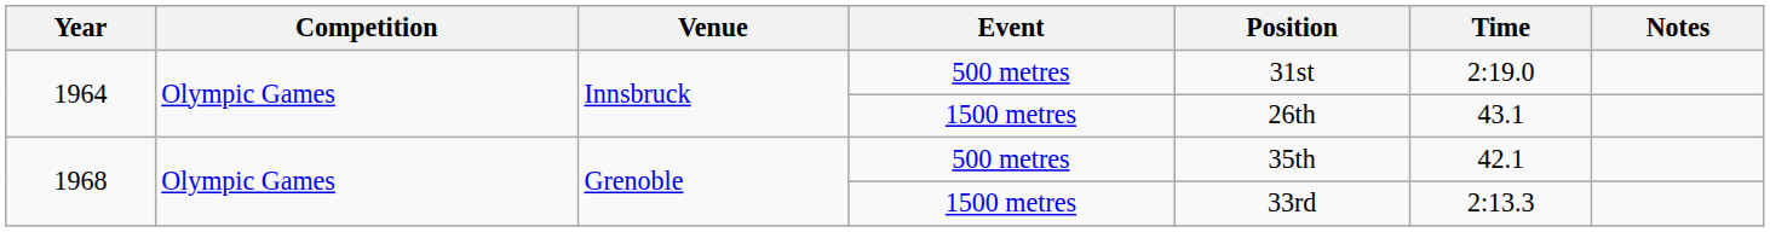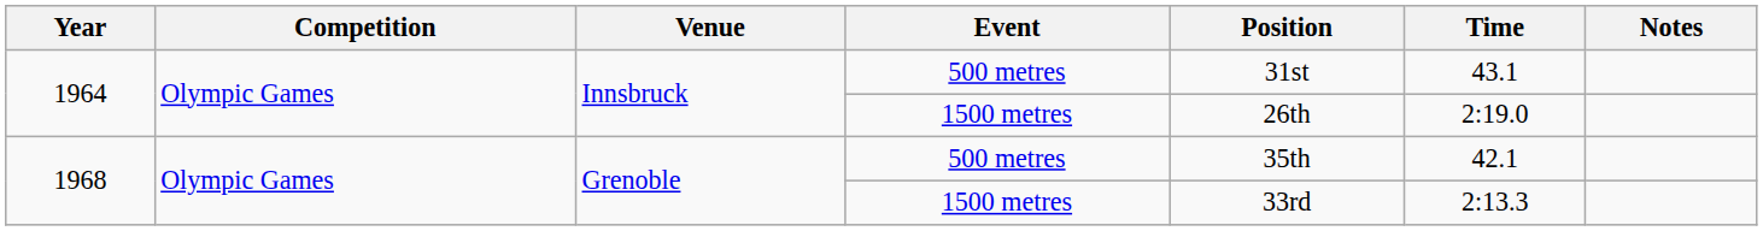 <table class="wikitable" width=60% style="font-size:90%; text-align:center;">
 <tr>
 <th>Year</th>
 <th>Competition</th>
 <th>Venue</th>
 <th>Event</th>
 <th>Position</th>
 <th>Time</th>
 <th>Notes</th>
 </tr>
 <tr>
 <td rowspan=2>1964</td>
 <td rowspan=2 align=left><a href='#'>Olympic Games</a></td>
 <td rowspan=2 align=left> <a href='#'>Innsbruck</a></td>
 <td><a href='#'>500 metres</a></td>
 <td>31st</td>
-<td>2:19.0</td>
+<td>43.1</td>
 <td></td>
 </tr>
 <tr>
 <td><a href='#'>1500 metres</a></td>
 <td>26th</td>
-<td>43.1</td>
+<td>2:19.0</td>
 <td></td>
 </tr>
 <tr>
 <td rowspan=2>1968</td>
 <td rowspan=2 align=left><a href='#'>Olympic Games</a></td>
 <td rowspan=2 align=left> <a href='#'>Grenoble</a></td>
 <td><a href='#'>500 metres</a></td>
 <td>35th</td>
 <td>42.1</td>
 <td></td>
 </tr>
 <tr>
 <td><a href='#'>1500 metres</a></td>
 <td>33rd</td>
 <td>2:13.3</td>
 <td></td>
 </tr>
 </table>
